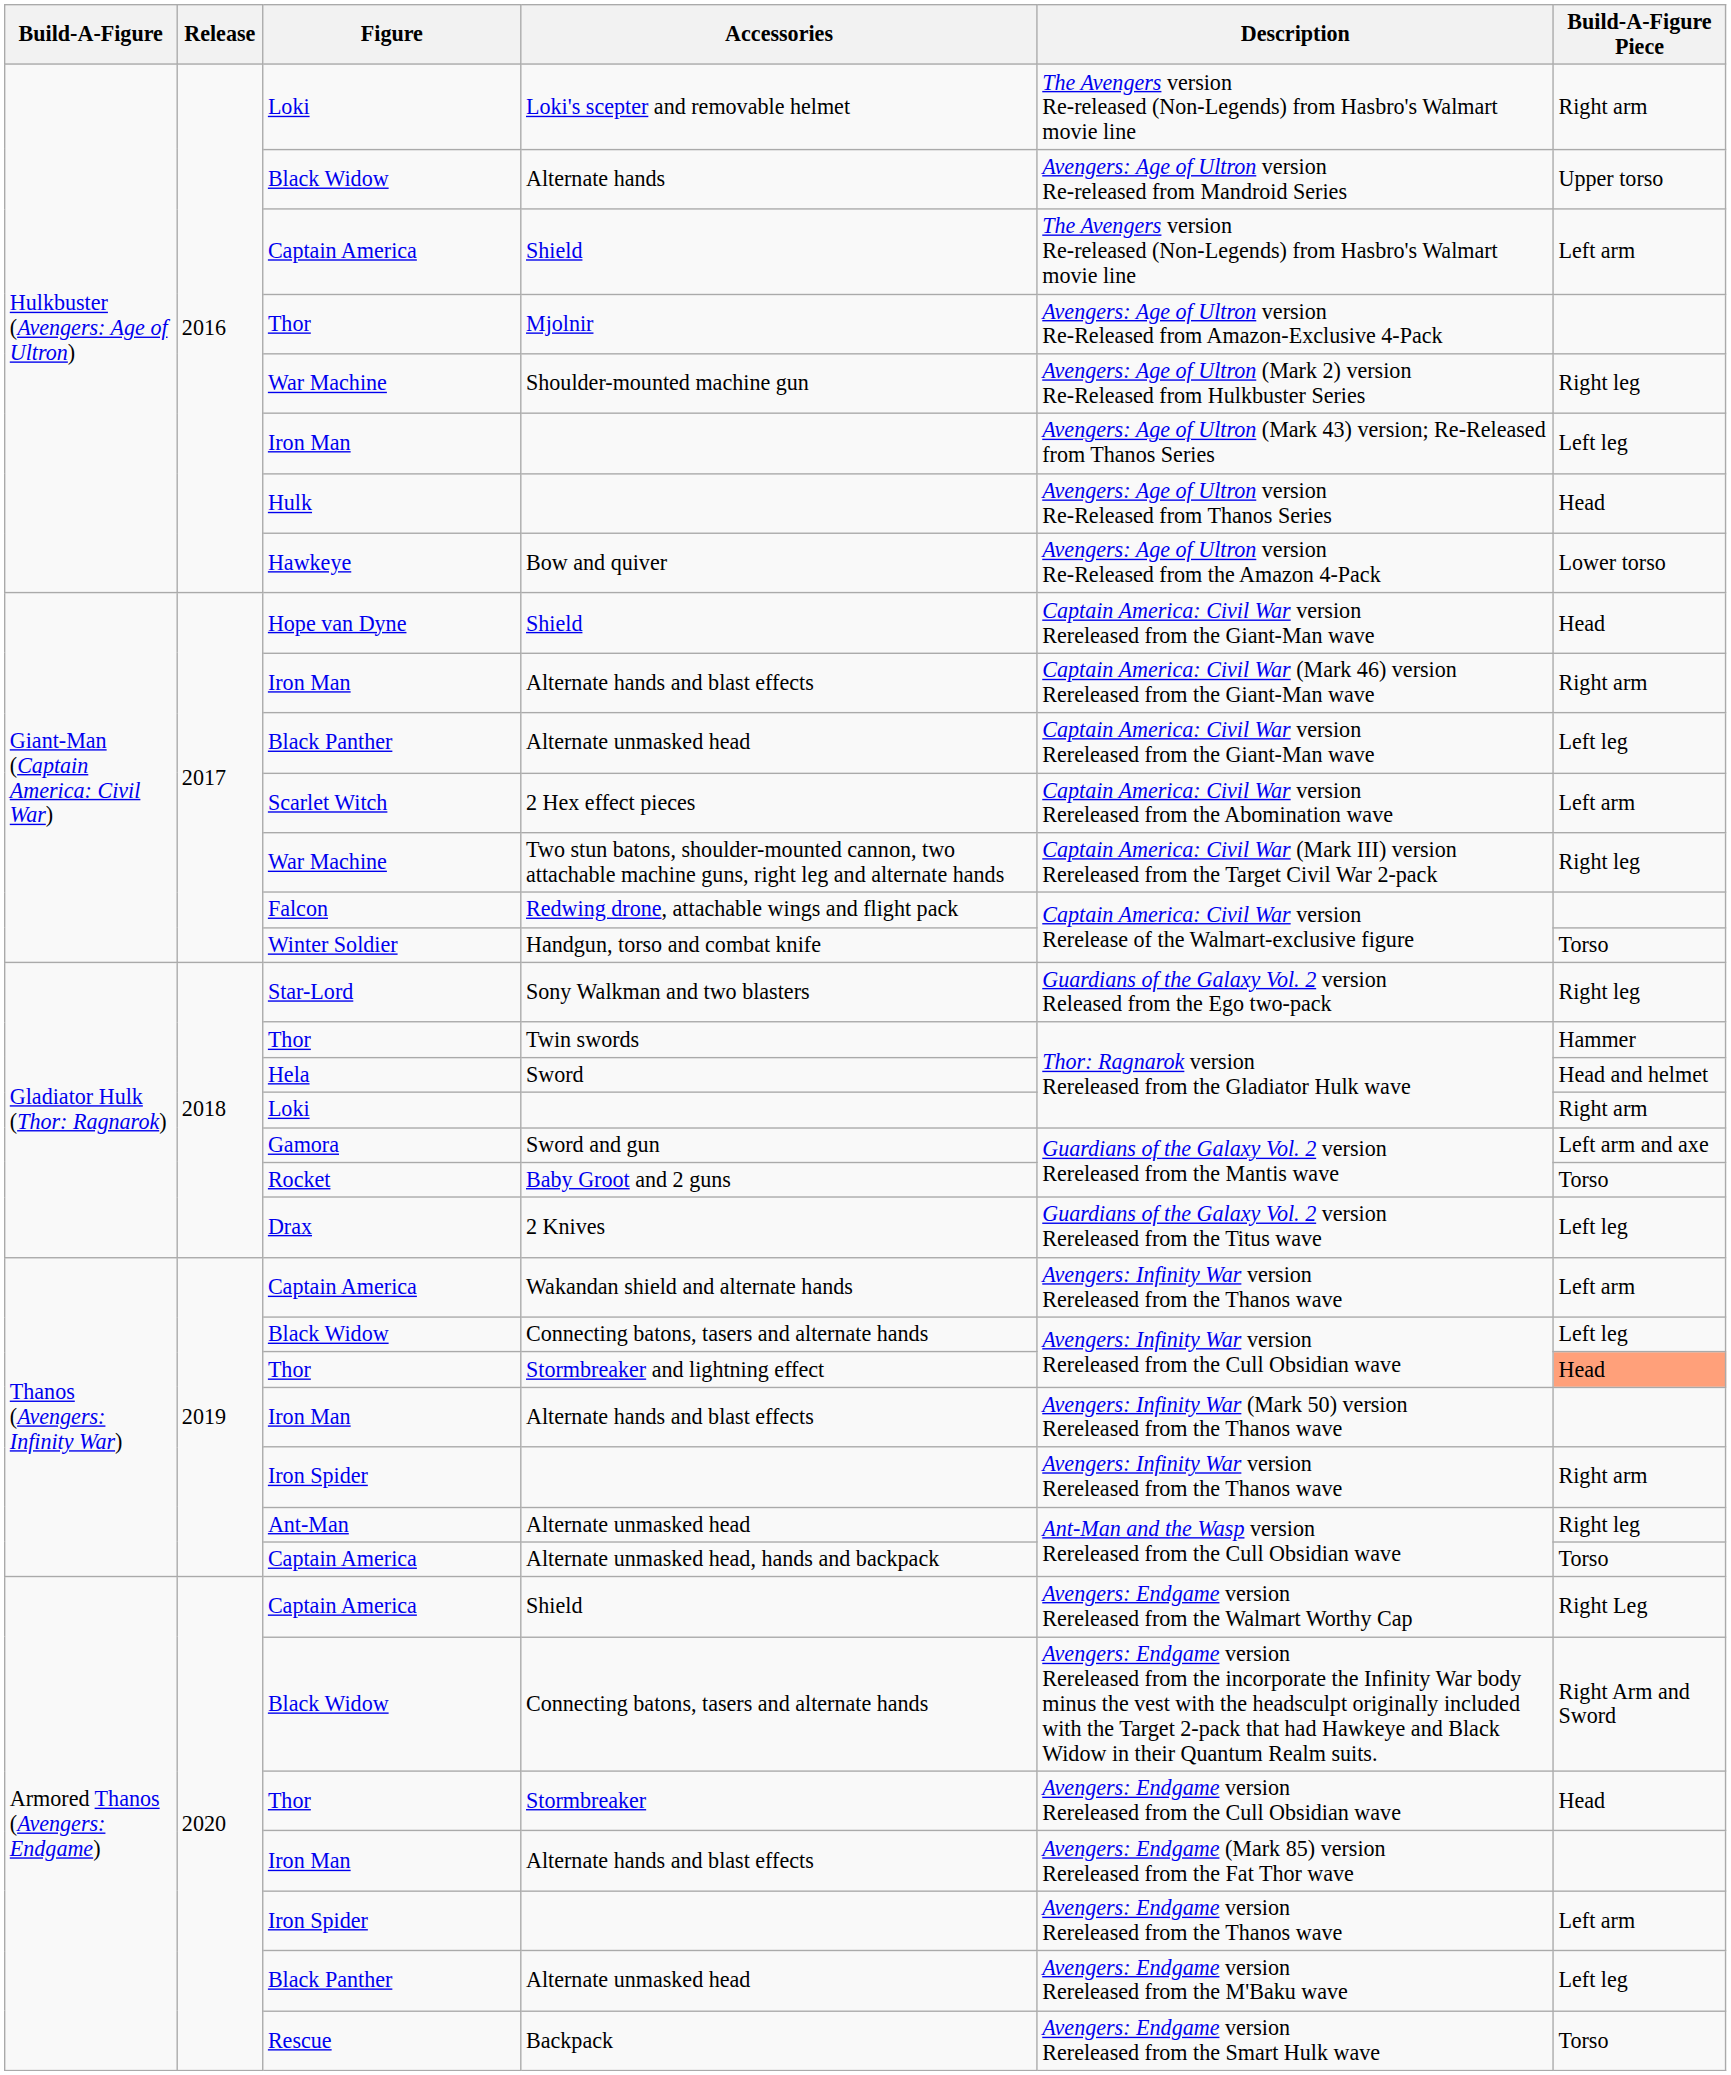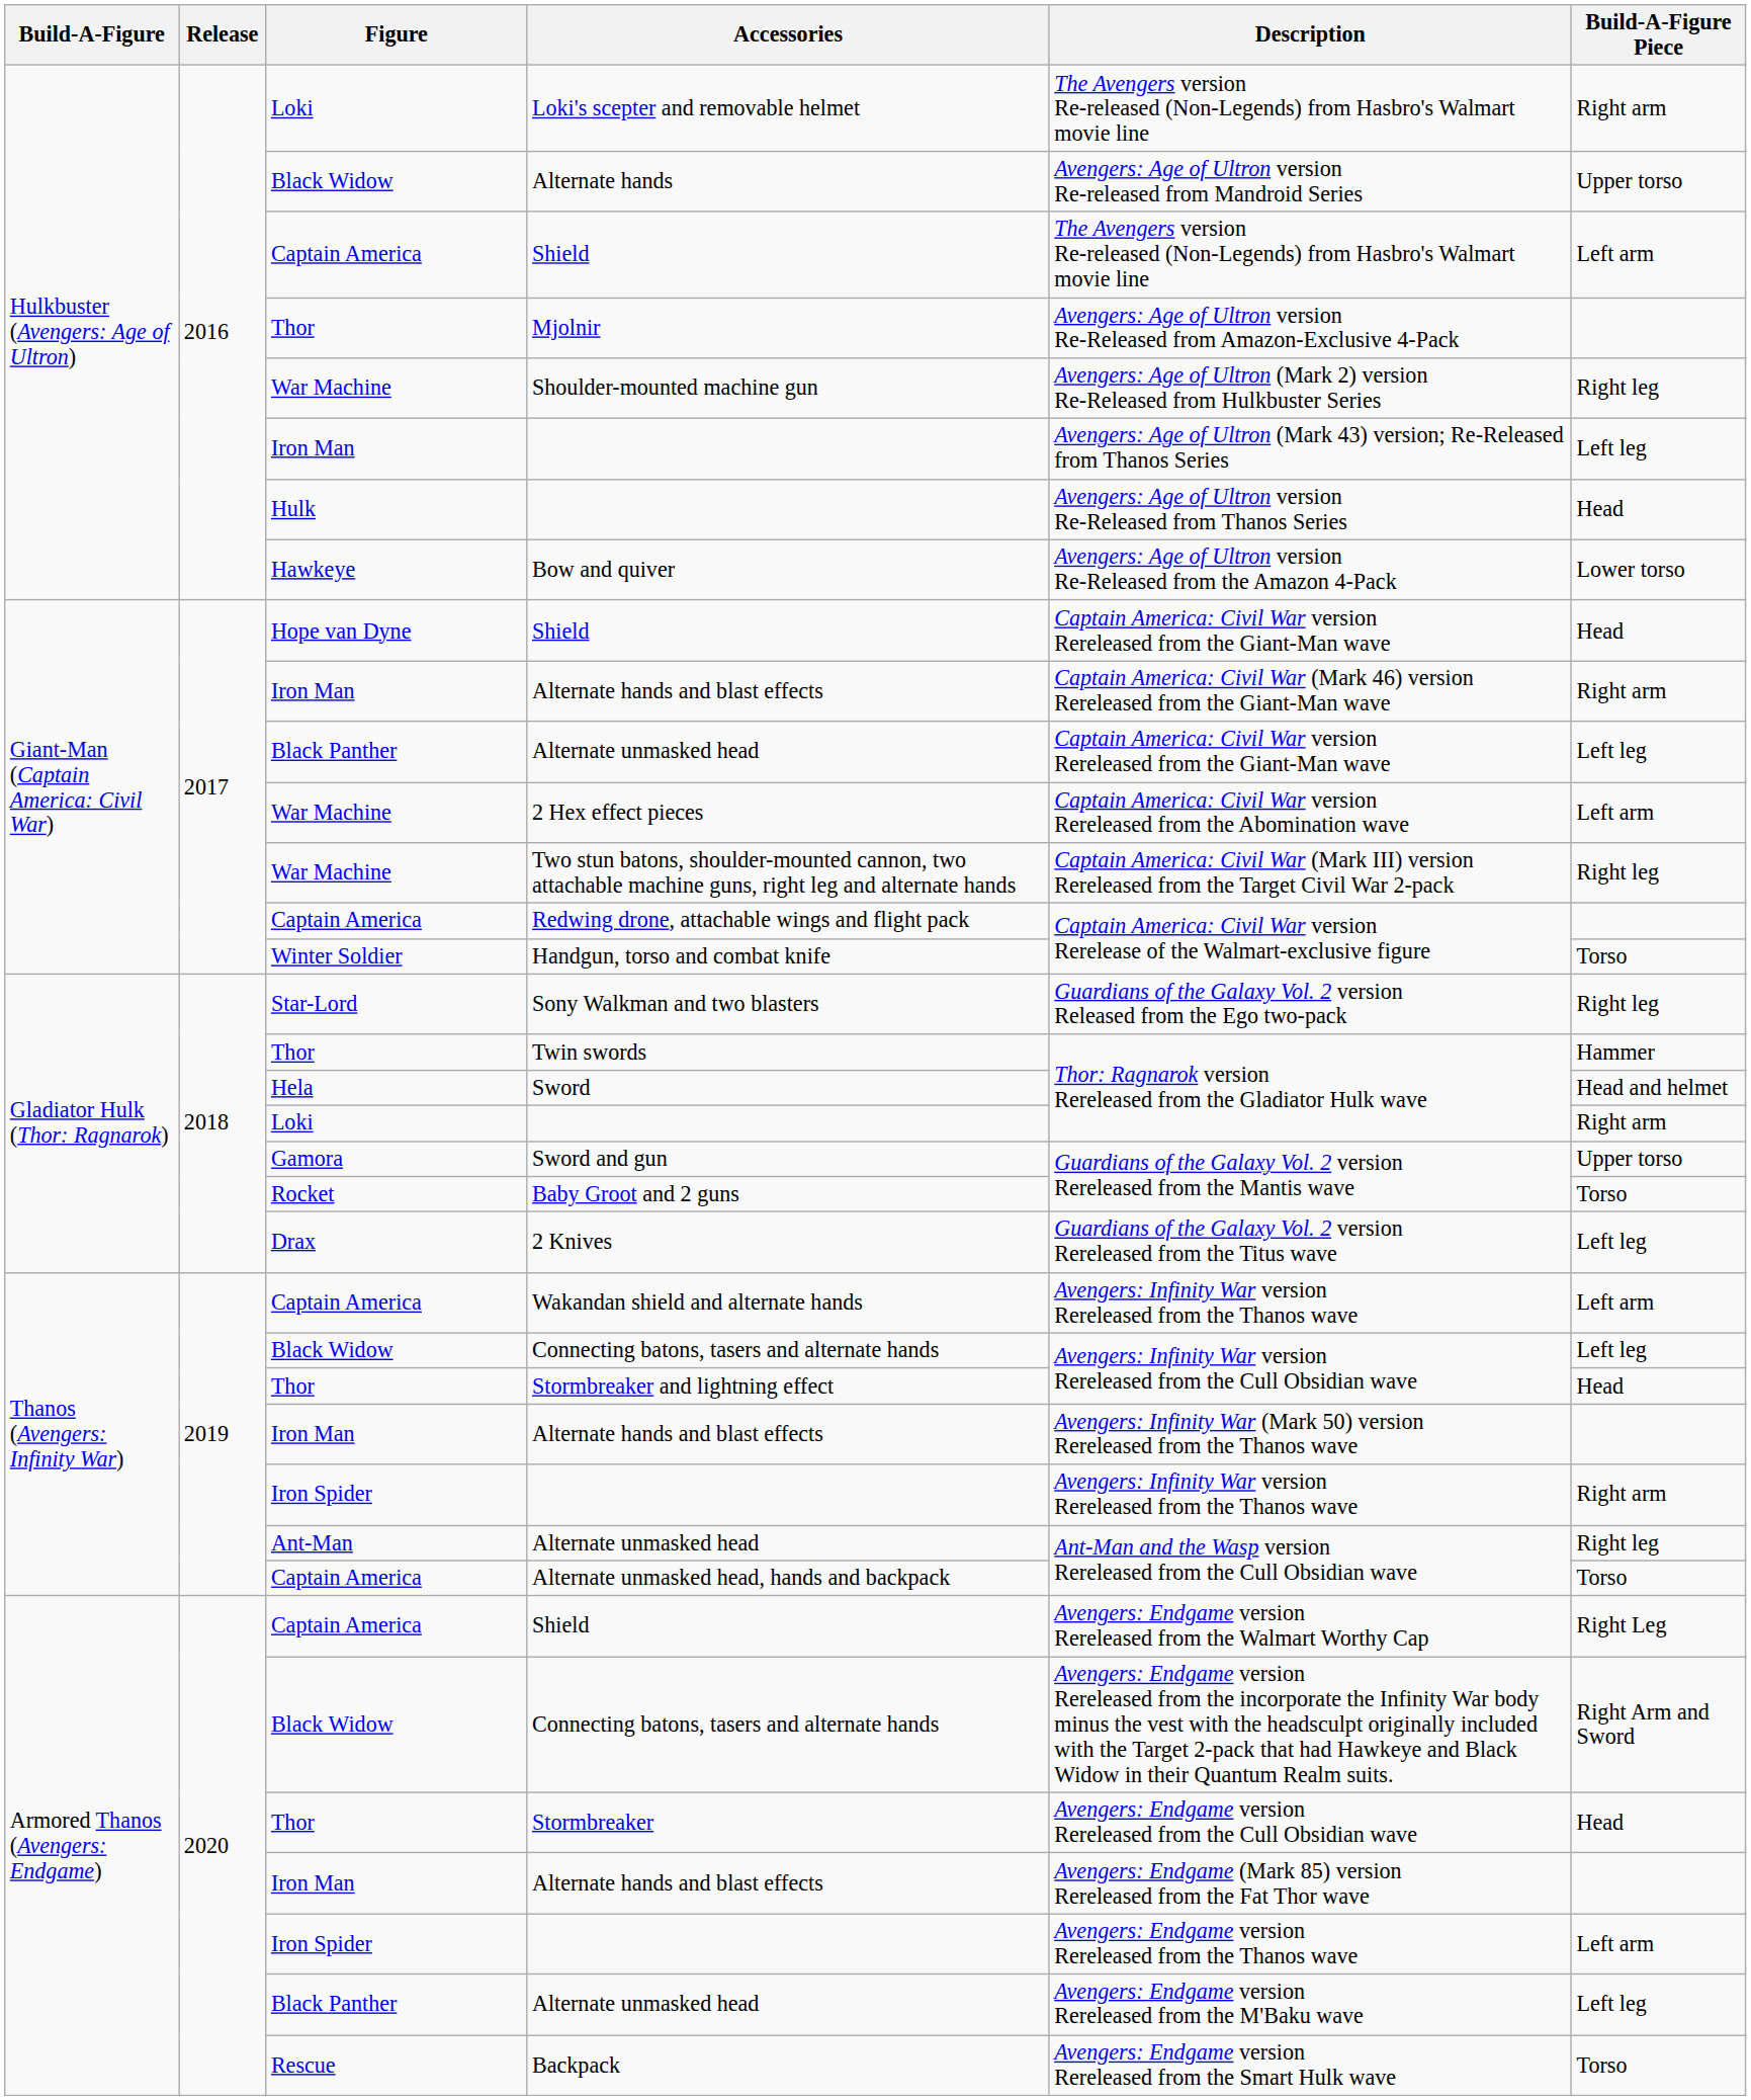 <table class="wikitable">
 <tr>
 <th width="10%"><strong>Build-A-Figure</strong></th>
 <th width="5%"><strong>Release</strong></th>
 <th width="15%"><strong>Figure</strong></th>
 <th width="30%"><strong>Accessories</strong></th>
 <th width="30%"><strong>Description</strong></th>
 <th width="20%"><strong>Build-A-Figure Piece</strong></th>
 </tr>
 <tr>
 <td rowspan="8"><a href='#'>Hulkbuster</a> (<em><a href='#'>Avengers: Age of Ultron</a></em>)</td>
 <td rowspan="8">2016</td>
 <td><a href='#'>Loki</a></td>
 <td><a href='#'>Loki's scepter</a> and removable helmet</td>
 <td><em><a href='#'>The Avengers</a></em> version<br>Re-released (Non-Legends) from Hasbro's Walmart movie line</td>
 <td>Right arm</td>
 </tr>
 <tr>
 <td><a href='#'>Black Widow</a></td>
 <td>Alternate hands</td>
 <td><em><a href='#'>Avengers: Age of Ultron</a></em> version<br>Re-released from Mandroid Series</td>
 <td>Upper torso</td>
 </tr>
 <tr>
 <td><a href='#'>Captain America</a></td>
 <td><a href='#'>Shield</a></td>
 <td><em><a href='#'>The Avengers</a></em> version<br>Re-released (Non-Legends) from Hasbro's Walmart movie line</td>
 <td>Left arm</td>
 </tr>
 <tr>
 <td><a href='#'>Thor</a></td>
 <td><a href='#'>Mjolnir</a></td>
 <td><em><a href='#'>Avengers: Age of Ultron</a></em> version<br>Re-Released from Amazon-Exclusive 4-Pack</td>
 <td></td>
 </tr>
 <tr>
 <td><a href='#'>War Machine</a></td>
 <td>Shoulder-mounted machine gun</td>
 <td><em><a href='#'>Avengers: Age of Ultron</a></em> (Mark 2) version<br>Re-Released from Hulkbuster Series</td>
 <td>Right leg</td>
 </tr>
 <tr>
 <td><a href='#'>Iron Man</a></td>
 <td></td>
 <td><em><a href='#'>Avengers: Age of Ultron</a></em> (Mark 43) version; Re-Released from Thanos Series</td>
 <td>Left leg</td>
 </tr>
 <tr>
 <td><a href='#'>Hulk</a></td>
 <td></td>
 <td><em><a href='#'>Avengers: Age of Ultron</a></em> version<br>Re-Released from Thanos Series</td>
 <td>Head</td>
 </tr>
 <tr>
 <td><a href='#'>Hawkeye</a></td>
 <td>Bow and quiver</td>
 <td><em><a href='#'>Avengers: Age of Ultron</a></em> version<br>Re-Released from the Amazon 4-Pack</td>
 <td>Lower torso</td>
 </tr>
 <tr>
 <td rowspan="7"><a href='#'>Giant-Man</a> (<em><a href='#'>Captain America: Civil War</a></em>)</td>
 <td rowspan="7">2017</td>
 <td><a href='#'>Hope van Dyne</a></td>
 <td><a href='#'>Shield</a></td>
 <td><em><a href='#'>Captain America: Civil War</a></em> version<br>Rereleased from the Giant-Man wave</td>
 <td>Head</td>
 </tr>
 <tr>
 <td><a href='#'>Iron Man</a></td>
 <td>Alternate hands and blast effects</td>
 <td><em><a href='#'>Captain America: Civil War</a></em> (Mark 46) version<br>Rereleased from the Giant-Man wave</td>
 <td>Right arm</td>
 </tr>
 <tr>
 <td><a href='#'>Black Panther</a></td>
 <td>Alternate unmasked head</td>
 <td><em><a href='#'>Captain America: Civil War</a></em> version<br>Rereleased from the Giant-Man wave</td>
 <td>Left leg</td>
 </tr>
 <tr>
-<td><a href='#'>Scarlet Witch</a></td>
+<td><a href='#'>War Machine</a></td>
 <td>2 Hex effect pieces</td>
 <td><em><a href='#'>Captain America: Civil War</a></em> version<br>Rereleased from the Abomination wave</td>
 <td>Left arm</td>
 </tr>
 <tr>
 <td><a href='#'>War Machine</a></td>
 <td>Two stun batons, shoulder-mounted cannon, two attachable machine guns, right leg and alternate hands</td>
 <td><em><a href='#'>Captain America: Civil War</a></em> (Mark III) version<br>Rereleased from the Target Civil War 2-pack</td>
 <td>Right leg</td>
 </tr>
 <tr>
-<td><a href='#'>Falcon</a></td>
+<td><a href='#'>Captain America</a></td>
 <td><a href='#'>Redwing drone</a>, attachable wings and flight pack</td>
 <td rowspan="2"><em><a href='#'>Captain America: Civil War</a></em> version<br>Rerelease of the Walmart-exclusive figure</td>
 <td></td>
 </tr>
 <tr>
 <td><a href='#'>Winter Soldier</a></td>
 <td>Handgun, torso and combat knife</td>
 <td>Torso</td>
 </tr>
 <tr>
 <td rowspan="7"><a href='#'>Gladiator Hulk</a> (<em><a href='#'>Thor: Ragnarok</a></em>)</td>
 <td rowspan="7">2018</td>
 <td><a href='#'>Star-Lord</a></td>
 <td>Sony Walkman and two blasters</td>
 <td><em><a href='#'>Guardians of the Galaxy Vol. 2</a></em> version<br>Released from the Ego two-pack</td>
 <td>Right leg</td>
 </tr>
 <tr>
 <td><a href='#'>Thor</a></td>
 <td>Twin swords</td>
 <td rowspan="3"><em><a href='#'>Thor: Ragnarok</a></em> version<br>Rereleased from the Gladiator Hulk wave</td>
 <td>Hammer</td>
 </tr>
 <tr>
 <td><a href='#'>Hela</a></td>
 <td>Sword</td>
 <td>Head and helmet</td>
 </tr>
 <tr>
 <td><a href='#'>Loki</a></td>
 <td></td>
 <td>Right arm</td>
 </tr>
 <tr>
 <td><a href='#'>Gamora</a></td>
 <td>Sword and gun</td>
 <td rowspan="2"><em><a href='#'>Guardians of the Galaxy Vol. 2</a></em> version<br>Rereleased from the Mantis wave</td>
-<td>Left arm and axe</td>
+<td>Upper torso</td>
 </tr>
 <tr>
 <td><a href='#'>Rocket</a></td>
 <td><a href='#'>Baby Groot</a> and 2 guns</td>
 <td>Torso</td>
 </tr>
 <tr>
 <td><a href='#'>Drax</a></td>
 <td>2 Knives</td>
 <td><em><a href='#'>Guardians of the Galaxy Vol. 2</a></em> version<br>Rereleased from the Titus wave</td>
 <td>Left leg</td>
 </tr>
 <tr>
 <td rowspan="7"><a href='#'>Thanos</a> (<em><a href='#'>Avengers: Infinity War</a></em>)</td>
 <td rowspan="7">2019</td>
 <td><a href='#'>Captain America</a></td>
 <td>Wakandan shield and alternate hands</td>
 <td><em><a href='#'>Avengers: Infinity War</a></em> version<br>Rereleased from the Thanos wave</td>
 <td>Left arm</td>
 </tr>
 <tr>
 <td><a href='#'>Black Widow</a></td>
 <td>Connecting batons, tasers and alternate hands</td>
 <td rowspan="2"><em><a href='#'>Avengers: Infinity War</a></em> version<br>Rereleased from the Cull Obsidian wave</td>
 <td>Left leg</td>
 </tr>
 <tr>
 <td><a href='#'>Thor</a></td>
 <td><a href='#'>Stormbreaker</a> and lightning effect</td>
-<td style="background: lightsalmon;">Head</td>
+<td>Head</td>
 </tr>
 <tr>
 <td><a href='#'>Iron Man</a></td>
 <td>Alternate hands and blast effects</td>
 <td><em><a href='#'>Avengers: Infinity War</a></em> (Mark 50) version<br>Rereleased from the Thanos wave</td>
 <td></td>
 </tr>
 <tr>
 <td><a href='#'>Iron Spider</a></td>
 <td></td>
 <td><em><a href='#'>Avengers: Infinity War</a></em> version<br>Rereleased from the Thanos wave</td>
 <td>Right arm</td>
 </tr>
 <tr>
 <td><a href='#'>Ant-Man</a></td>
 <td>Alternate unmasked head</td>
 <td rowspan="2"><em><a href='#'>Ant-Man and the Wasp</a></em> version<br>Rereleased from the Cull Obsidian wave</td>
 <td>Right leg</td>
 </tr>
 <tr>
 <td><a href='#'>Captain America</a></td>
 <td>Alternate unmasked head, hands and backpack</td>
 <td>Torso</td>
 </tr>
 <tr>
 <td rowspan="7">Armored <a href='#'>Thanos</a> (<em><a href='#'>Avengers: Endgame</a></em>)</td>
 <td rowspan="7">2020</td>
 <td><a href='#'>Captain America</a></td>
 <td>Shield</td>
 <td><em><a href='#'>Avengers: Endgame</a></em> version<br>Rereleased from the Walmart Worthy Cap</td>
 <td>Right Leg</td>
 </tr>
 <tr>
 <td><a href='#'>Black Widow</a></td>
 <td>Connecting batons, tasers and alternate hands</td>
 <td><em><a href='#'>Avengers: Endgame</a></em> version<br>Rereleased from the incorporate the Infinity War body minus the vest with the headsculpt originally included with the Target 2-pack that had Hawkeye and Black Widow in their Quantum Realm suits.</td>
 <td>Right Arm and Sword</td>
 </tr>
 <tr>
 <td><a href='#'>Thor</a></td>
 <td><a href='#'>Stormbreaker</a></td>
 <td><em><a href='#'>Avengers: Endgame</a></em> version<br>Rereleased from the Cull Obsidian wave</td>
 <td>Head</td>
 </tr>
 <tr>
 <td><a href='#'>Iron Man</a></td>
 <td>Alternate hands and blast effects</td>
 <td><em><a href='#'>Avengers: Endgame</a></em> (Mark 85) version<br>Rereleased from the Fat Thor wave</td>
 <td></td>
 </tr>
 <tr>
 <td><a href='#'>Iron Spider</a></td>
 <td></td>
 <td><em><a href='#'>Avengers: Endgame</a></em> version<br>Rereleased from the Thanos wave</td>
 <td>Left arm</td>
 </tr>
 <tr>
 <td><a href='#'>Black Panther</a></td>
 <td>Alternate unmasked head</td>
 <td><em><a href='#'>Avengers: Endgame</a></em> version<br>Rereleased from the M'Baku wave</td>
 <td>Left leg</td>
 </tr>
 <tr>
 <td><a href='#'>Rescue</a></td>
 <td>Backpack</td>
 <td><em><a href='#'>Avengers: Endgame</a></em> version<br>Rereleased from the Smart Hulk wave</td>
 <td>Torso</td>
 </tr>
 </table>
